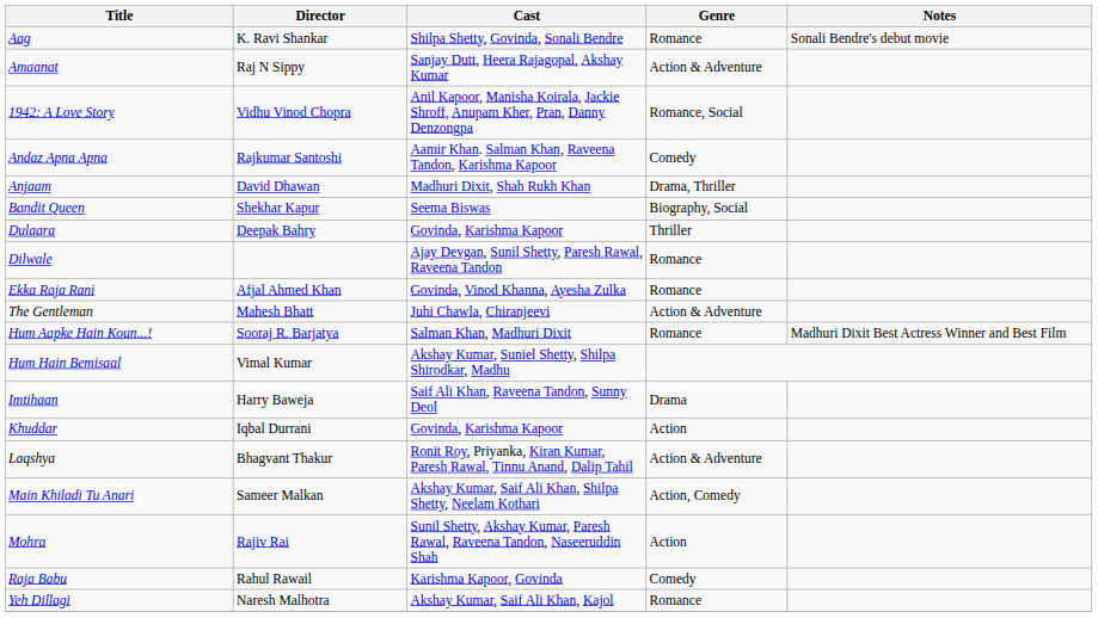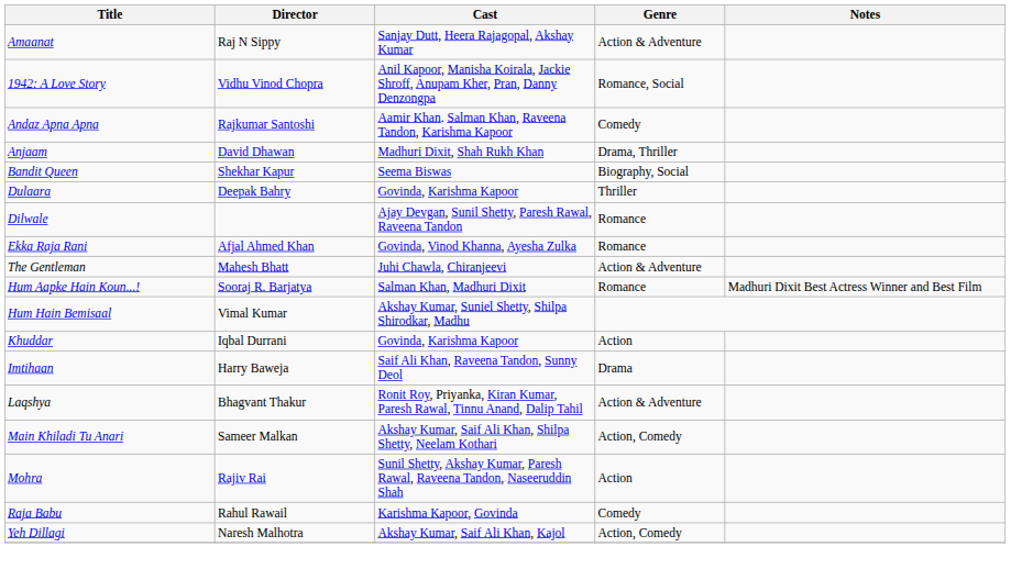 <table class="wikitable sortable" width= "100%" border="0">
 <tr Aayo pyar karen>
 <th width=21%>Title</th>
 <th width=16%>Director</th>
 <th width=22%>Cast</th>
 <th width=13%>Genre</th>
 <th width=28%>Notes</th>
-</tr>
-<tr>
-<td><em><a href='#'>Aag</a></em></td>
-<td>K. Ravi Shankar</td>
-<td><a href='#'>Shilpa Shetty</a>, <a href='#'>Govinda</a>, <a href='#'>Sonali Bendre</a></td>
-<td>Romance</td>
-<td>Sonali Bendre's debut movie</td>
 </tr>
 <tr>
 <td><em><a href='#'>Amaanat</a></em></td>
 <td>Raj N Sippy</td>
 <td><a href='#'>Sanjay Dutt</a>, <a href='#'>Heera Rajagopal</a>, <a href='#'>Akshay Kumar</a></td>
 <td>Action & Adventure</td>
 <td></td>
 </tr>
 <tr>
 <td><em><a href='#'>1942: A Love Story</a></em></td>
 <td><a href='#'>Vidhu Vinod Chopra</a></td>
 <td><a href='#'>Anil Kapoor</a>, <a href='#'>Manisha Koirala</a>, <a href='#'>Jackie Shroff</a>, <a href='#'>Anupam Kher</a>, <a href='#'>Pran</a>, <a href='#'>Danny Denzongpa</a></td>
 <td>Romance, Social</td>
 <td></td>
 </tr>
 <tr>
 <td><em><a href='#'>Andaz Apna Apna</a></em></td>
 <td><a href='#'>Rajkumar Santoshi</a></td>
 <td><a href='#'>Aamir Khan</a>. <a href='#'>Salman Khan</a>, <a href='#'>Raveena Tandon</a>, <a href='#'>Karishma Kapoor</a></td>
 <td>Comedy</td>
 <td></td>
 </tr>
 <tr>
 <td><em><a href='#'>Anjaam</a></em></td>
 <td><a href='#'>David Dhawan</a></td>
 <td><a href='#'>Madhuri Dixit</a>, <a href='#'>Shah Rukh Khan</a></td>
 <td>Drama, Thriller</td>
 <td></td>
 </tr>
 <tr>
 <td><em><a href='#'>Bandit Queen</a></em></td>
 <td><a href='#'>Shekhar Kapur</a></td>
 <td><a href='#'>Seema Biswas</a></td>
 <td>Biography, Social</td>
 <td></td>
 </tr>
 <tr>
 <td><em><a href='#'>Dulaara</a></em></td>
 <td><a href='#'>Deepak Bahry</a></td>
 <td><a href='#'>Govinda</a>, <a href='#'>Karishma Kapoor</a></td>
 <td>Thriller</td>
 <td></td>
 </tr>
 <tr>
 <td><em><a href='#'>Dilwale</a></em></td>
 <td></td>
 <td><a href='#'>Ajay Devgan</a>, <a href='#'>Sunil Shetty</a>, <a href='#'>Paresh Rawal</a>, <a href='#'>Raveena Tandon</a></td>
 <td>Romance</td>
 </tr>
 <tr>
 <td><em><a href='#'>Ekka Raja Rani</a></em></td>
 <td><a href='#'>Afjal Ahmed Khan</a></td>
 <td><a href='#'>Govinda</a>, <a href='#'>Vinod Khanna</a>, <a href='#'>Ayesha Zulka</a></td>
 <td>Romance</td>
 <td></td>
 </tr>
 <tr>
 <td><em>The Gentleman</em></td>
 <td><a href='#'>Mahesh Bhatt</a></td>
 <td><a href='#'>Juhi Chawla</a>, <a href='#'>Chiranjeevi</a></td>
 <td>Action & Adventure</td>
 <td></td>
 </tr>
 <tr>
 <td><em><a href='#'>Hum Aapke Hain Koun...!</a></em></td>
 <td><a href='#'>Sooraj R. Barjatya</a></td>
 <td><a href='#'>Salman Khan</a>, <a href='#'>Madhuri Dixit</a></td>
 <td>Romance</td>
 <td>Madhuri Dixit Best Actress Winner and Best Film</td>
 </tr>
 <tr>
 <td><em><a href='#'>Hum Hain Bemisaal</a></em></td>
 <td>Vimal Kumar</td>
 <td><a href='#'>Akshay Kumar</a>, <a href='#'>Suniel Shetty</a>, <a href='#'>Shilpa Shirodkar</a>, <a href='#'>Madhu</a></td>
 </tr>
 <tr>
+<td><em><a href='#'>Khuddar</a></em></td>
+<td>Iqbal Durrani</td>
+<td><a href='#'>Govinda</a>, <a href='#'>Karishma Kapoor</a></td>
+<td>Action</td>
+<td></td>
+</tr>
+<tr>
 <td><em><a href='#'>Imtihaan</a></em></td>
 <td>Harry Baweja</td>
 <td><a href='#'>Saif Ali Khan</a>, <a href='#'>Raveena Tandon</a>, <a href='#'>Sunny Deol</a></td>
 <td>Drama</td>
-<td></td>
-</tr>
-<tr>
-<td><em><a href='#'>Khuddar</a></em></td>
-<td>Iqbal Durrani</td>
-<td><a href='#'>Govinda</a>, <a href='#'>Karishma Kapoor</a></td>
-<td>Action</td>
 <td></td>
 </tr>
 <tr>
 <td><em>Laqshya</em></td>
 <td>Bhagvant Thakur</td>
 <td><a href='#'>Ronit Roy</a>, Priyanka, <a href='#'>Kiran Kumar</a>, <a href='#'>Paresh Rawal</a>, <a href='#'>Tinnu Anand</a>, <a href='#'>Dalip Tahil</a></td>
 <td>Action & Adventure</td>
 <td></td>
 </tr>
 <tr>
 <td><em><a href='#'>Main Khiladi Tu Anari</a></em></td>
 <td>Sameer Malkan</td>
 <td><a href='#'>Akshay Kumar</a>, <a href='#'>Saif Ali Khan</a>, <a href='#'>Shilpa Shetty</a>, <a href='#'>Neelam Kothari</a></td>
 <td>Action, Comedy</td>
 <td></td>
 </tr>
 <tr>
 <td><em><a href='#'>Mohra</a></em></td>
 <td><a href='#'>Rajiv Rai</a></td>
 <td><a href='#'>Sunil Shetty</a>, <a href='#'>Akshay Kumar</a>, <a href='#'>Paresh Rawal</a>, <a href='#'>Raveena Tandon</a>, <a href='#'>Naseeruddin Shah</a></td>
 <td>Action</td>
 <td></td>
 </tr>
 <tr>
 <td><em><a href='#'>Raja Babu</a></em></td>
 <td>Rahul Rawail</td>
 <td><a href='#'>Karishma Kapoor</a>, <a href='#'>Govinda</a></td>
 <td>Comedy</td>
 <td></td>
 </tr>
 <tr>
 <td><em><a href='#'>Yeh Dillagi</a></em></td>
 <td>Naresh Malhotra</td>
 <td><a href='#'>Akshay Kumar</a>, <a href='#'>Saif Ali Khan</a>, <a href='#'>Kajol</a></td>
-<td>Romance</td>
+<td>Action, Comedy</td>
 <td></td>
 </tr>
 <tr>
 </tr>
 </table>
